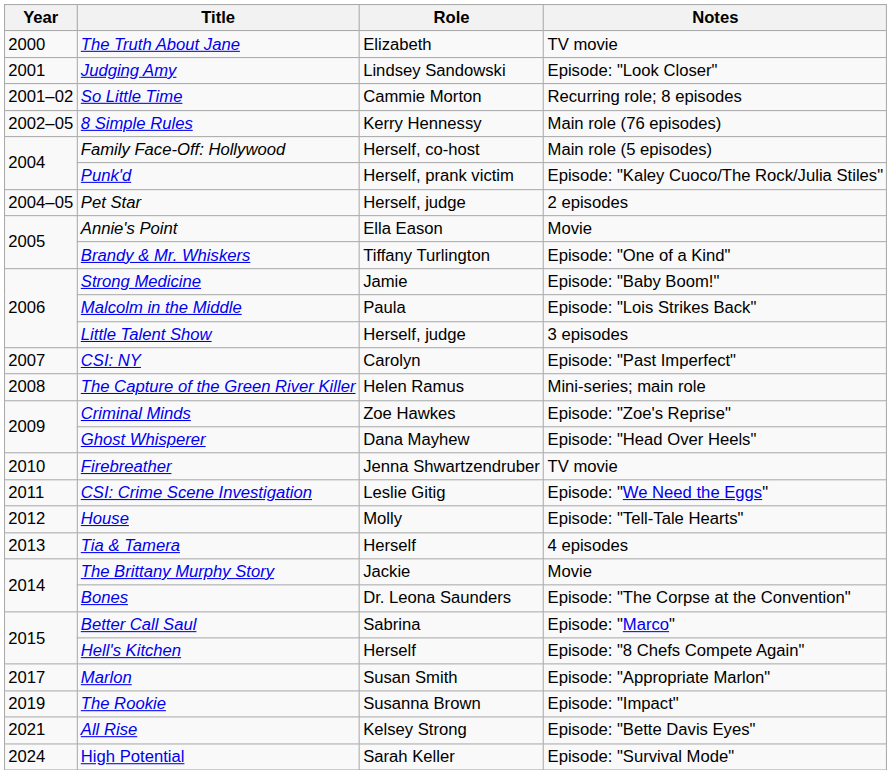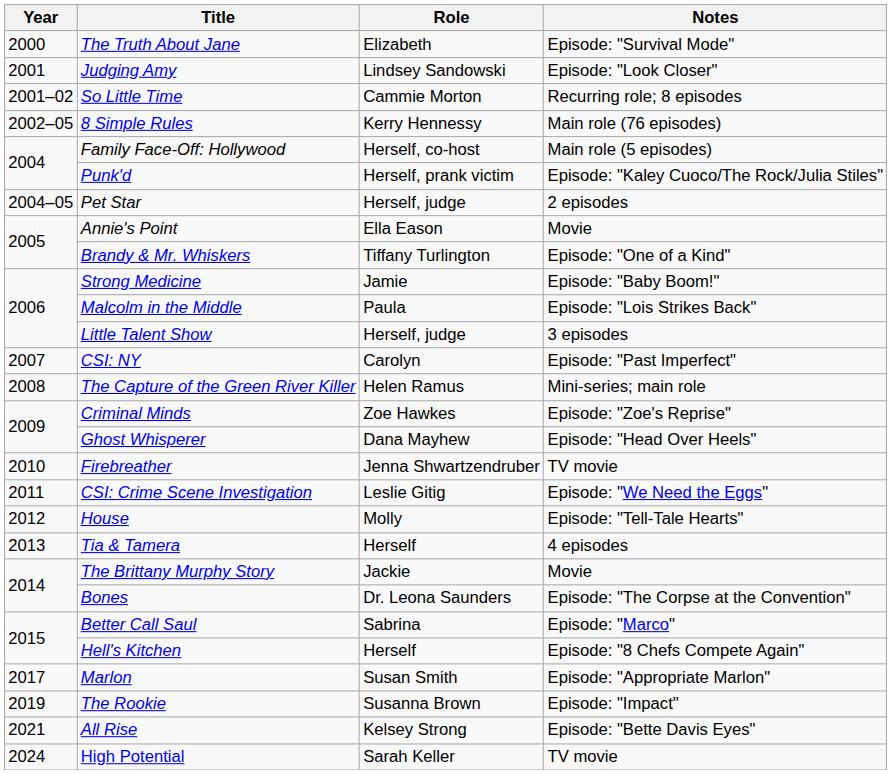 <table class="wikitable sortable">
 <tr style="background:#ccc; text-align:center;">
 <th>Year</th>
 <th>Title</th>
 <th>Role</th>
 <th class="unsortable">Notes</th>
 </tr>
 <tr>
 <td>2000</td>
 <td><em><a href='#'>The Truth About Jane</a></em></td>
 <td>Elizabeth</td>
-<td>TV movie</td>
+<td>Episode: "Survival Mode"</td>
 </tr>
 <tr>
 <td>2001</td>
 <td><em><a href='#'>Judging Amy</a></em></td>
 <td>Lindsey Sandowski</td>
 <td>Episode: "Look Closer"</td>
 </tr>
 <tr>
 <td>2001–02</td>
 <td><em><a href='#'>So Little Time</a></em></td>
 <td>Cammie Morton</td>
 <td>Recurring role; 8 episodes</td>
 </tr>
 <tr>
 <td>2002–05</td>
 <td><em><a href='#'>8 Simple Rules</a></em></td>
 <td>Kerry Hennessy</td>
 <td>Main role (76 episodes)</td>
 </tr>
 <tr>
 <td rowspan=2>2004</td>
 <td><em>Family Face-Off: Hollywood</em></td>
 <td>Herself, co-host</td>
 <td>Main role (5 episodes)</td>
 </tr>
 <tr>
 <td><em><a href='#'>Punk'd</a></em></td>
 <td>Herself, prank victim</td>
 <td>Episode: "Kaley Cuoco/The Rock/Julia Stiles"</td>
 </tr>
 <tr>
 <td>2004–05</td>
 <td><em>Pet Star</em></td>
 <td>Herself, judge</td>
 <td>2 episodes</td>
 </tr>
 <tr>
 <td rowspan=2>2005</td>
 <td><em>Annie's Point</em></td>
 <td>Ella Eason</td>
 <td>Movie</td>
 </tr>
 <tr>
 <td><em><a href='#'>Brandy & Mr. Whiskers</a></em></td>
 <td>Tiffany Turlington</td>
 <td>Episode: "One of a Kind"</td>
 </tr>
 <tr>
 <td rowspan=3>2006</td>
 <td><em><a href='#'>Strong Medicine</a></em></td>
 <td>Jamie</td>
 <td>Episode: "Baby Boom!"</td>
 </tr>
 <tr>
 <td><em><a href='#'>Malcolm in the Middle</a></em></td>
 <td>Paula</td>
 <td>Episode: "Lois Strikes Back"</td>
 </tr>
 <tr>
 <td><em><a href='#'>Little Talent Show</a></em></td>
 <td>Herself, judge</td>
 <td>3 episodes</td>
 </tr>
 <tr>
 <td>2007</td>
 <td><em><a href='#'>CSI: NY</a></em></td>
 <td>Carolyn</td>
 <td>Episode: "Past Imperfect"</td>
 </tr>
 <tr>
 <td>2008</td>
 <td><em><a href='#'>The Capture of the Green River Killer</a></em></td>
 <td>Helen Ramus</td>
 <td>Mini-series; main role</td>
 </tr>
 <tr>
 <td rowspan=2>2009</td>
 <td><em><a href='#'>Criminal Minds</a></em></td>
 <td>Zoe Hawkes</td>
 <td>Episode: "Zoe's Reprise"</td>
 </tr>
 <tr>
 <td><em><a href='#'>Ghost Whisperer</a></em></td>
 <td>Dana Mayhew</td>
 <td>Episode: "Head Over Heels"</td>
 </tr>
 <tr>
 <td>2010</td>
 <td><em><a href='#'>Firebreather</a></em></td>
 <td>Jenna Shwartzendruber</td>
 <td>TV movie</td>
 </tr>
 <tr>
 <td>2011</td>
 <td><em><a href='#'>CSI: Crime Scene Investigation</a></em></td>
 <td>Leslie Gitig</td>
 <td>Episode: "<a href='#'>We Need the Eggs</a>"</td>
 </tr>
 <tr>
 <td>2012</td>
 <td><em><a href='#'>House</a></em></td>
 <td>Molly</td>
 <td>Episode: "Tell-Tale Hearts"</td>
 </tr>
 <tr>
 <td>2013</td>
 <td><em><a href='#'>Tia & Tamera</a></em></td>
 <td>Herself</td>
 <td>4 episodes</td>
 </tr>
 <tr>
 <td rowspan=2>2014</td>
 <td><em><a href='#'>The Brittany Murphy Story</a></em></td>
 <td>Jackie</td>
 <td>Movie</td>
 </tr>
 <tr>
 <td><em><a href='#'>Bones</a></em></td>
 <td>Dr. Leona Saunders</td>
 <td>Episode: "The Corpse at the Convention"</td>
 </tr>
 <tr>
 <td rowspan=2>2015</td>
 <td><em><a href='#'>Better Call Saul</a></em></td>
 <td>Sabrina</td>
 <td>Episode: "<a href='#'>Marco</a>"</td>
 </tr>
 <tr>
 <td><em><a href='#'>Hell's Kitchen</a></em></td>
 <td>Herself</td>
 <td>Episode: "8 Chefs Compete Again"</td>
 </tr>
 <tr>
 <td>2017</td>
 <td><em><a href='#'>Marlon</a></em></td>
 <td>Susan Smith</td>
 <td>Episode: "Appropriate Marlon"</td>
 </tr>
 <tr>
 <td>2019</td>
 <td><em><a href='#'>The Rookie</a></em></td>
 <td>Susanna Brown</td>
 <td>Episode: "Impact"</td>
 </tr>
 <tr>
 <td>2021</td>
 <td><em><a href='#'>All Rise</a></em></td>
 <td>Kelsey Strong</td>
 <td>Episode: "Bette Davis Eyes"</td>
 </tr>
 <tr>
 <td>2024</td>
 <td><a href='#'>High Potential</a></td>
 <td>Sarah Keller</td>
-<td>Episode: "Survival Mode"</td>
+<td>TV movie</td>
 </tr>
 </table>
